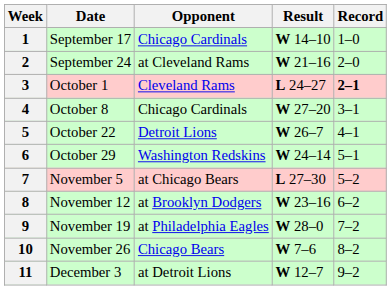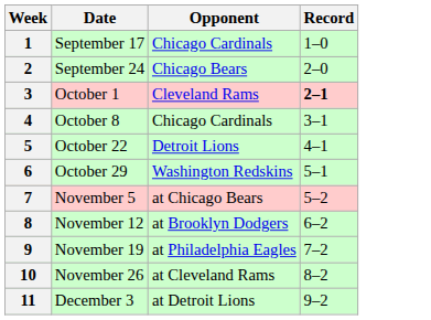 <table class="wikitable">
 <tr>
 <th>Week</th>
 <th>Date</th>
 <th>Opponent</th>
-<th>Result</th>
 <th>Record</th>
 </tr>
 <tr style="background:#cfc">
 <th>1</th>
 <td>September 17</td>
 <td><a href='#'>Chicago Cardinals</a></td>
-<td><strong>W</strong> 14–10</td>
 <td>1–0</td>
 </tr>
 <tr style="background:#cfc">
 <th>2</th>
 <td>September 24</td>
-<td>at Cleveland Rams</td>
-<td><strong>W</strong> 21–16</td>
+<td><a href='#'>Chicago Bears</a></td>
 <td>2–0</td>
 </tr>
 <tr style="background:#fcc">
 <th>3</th>
 <td>October 1</td>
 <td><a href='#'>Cleveland Rams</a></td>
-<td><strong>L</strong> 24–27</td>
 <td><strong>2–1</strong></td>
 </tr>
 <tr style="background:#cfc">
 <th>4</th>
 <td>October 8</td>
 <td>Chicago Cardinals</td>
-<td><strong>W</strong> 27–20</td>
 <td>3–1</td>
 </tr>
 <tr style="background:#cfc">
 <th>5</th>
 <td>October 22</td>
 <td><a href='#'>Detroit Lions</a></td>
-<td><strong>W</strong> 26–7</td>
 <td>4–1</td>
 </tr>
 <tr style="background:#cfc">
 <th>6</th>
 <td>October 29</td>
 <td><a href='#'>Washington Redskins</a></td>
-<td><strong>W</strong> 24–14</td>
 <td>5–1</td>
 </tr>
 <tr style="background:#fcc">
 <th>7</th>
 <td>November 5</td>
 <td>at Chicago Bears</td>
-<td><strong>L</strong> 27–30</td>
 <td>5–2</td>
 </tr>
 <tr style="background:#cfc">
 <th>8</th>
 <td>November 12</td>
 <td>at <a href='#'>Brooklyn Dodgers</a></td>
-<td><strong>W</strong> 23–16</td>
 <td>6–2</td>
 </tr>
 <tr style="background:#cfc">
 <th>9</th>
 <td>November 19</td>
 <td>at <a href='#'>Philadelphia Eagles</a></td>
-<td><strong>W</strong> 28–0</td>
 <td>7–2</td>
 </tr>
 <tr style="background:#cfc">
 <th>10</th>
 <td>November 26</td>
-<td><a href='#'>Chicago Bears</a></td>
-<td><strong>W</strong> 7–6</td>
+<td>at Cleveland Rams</td>
 <td>8–2</td>
 </tr>
 <tr style="background:#cfc">
 <th>11</th>
 <td>December 3</td>
 <td>at Detroit Lions</td>
-<td><strong>W</strong> 12–7</td>
 <td>9–2</td>
 </tr>
 </table>
